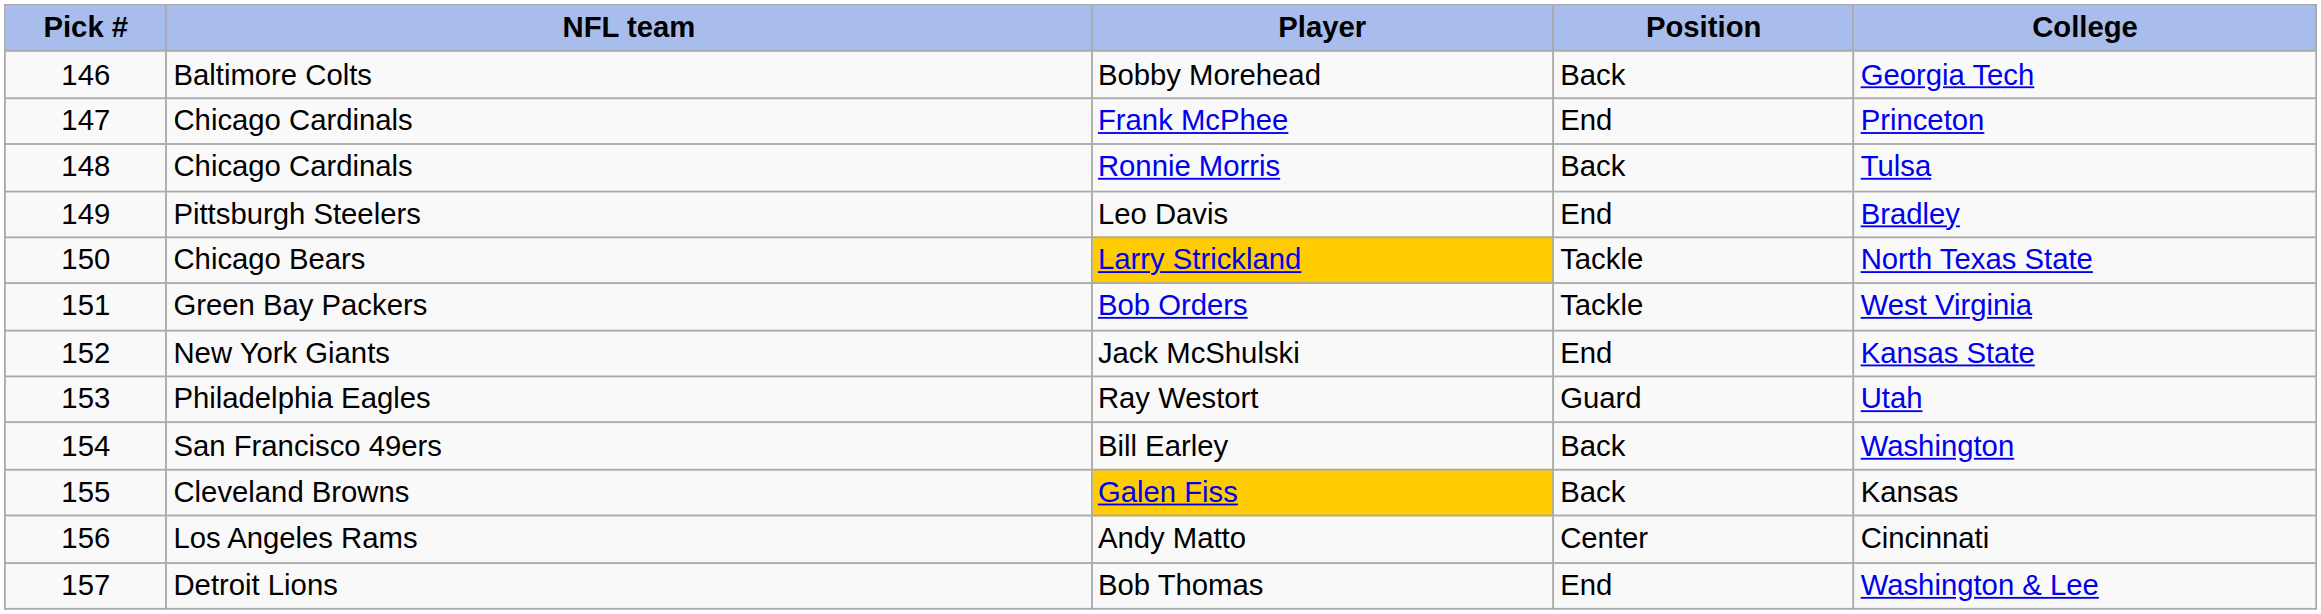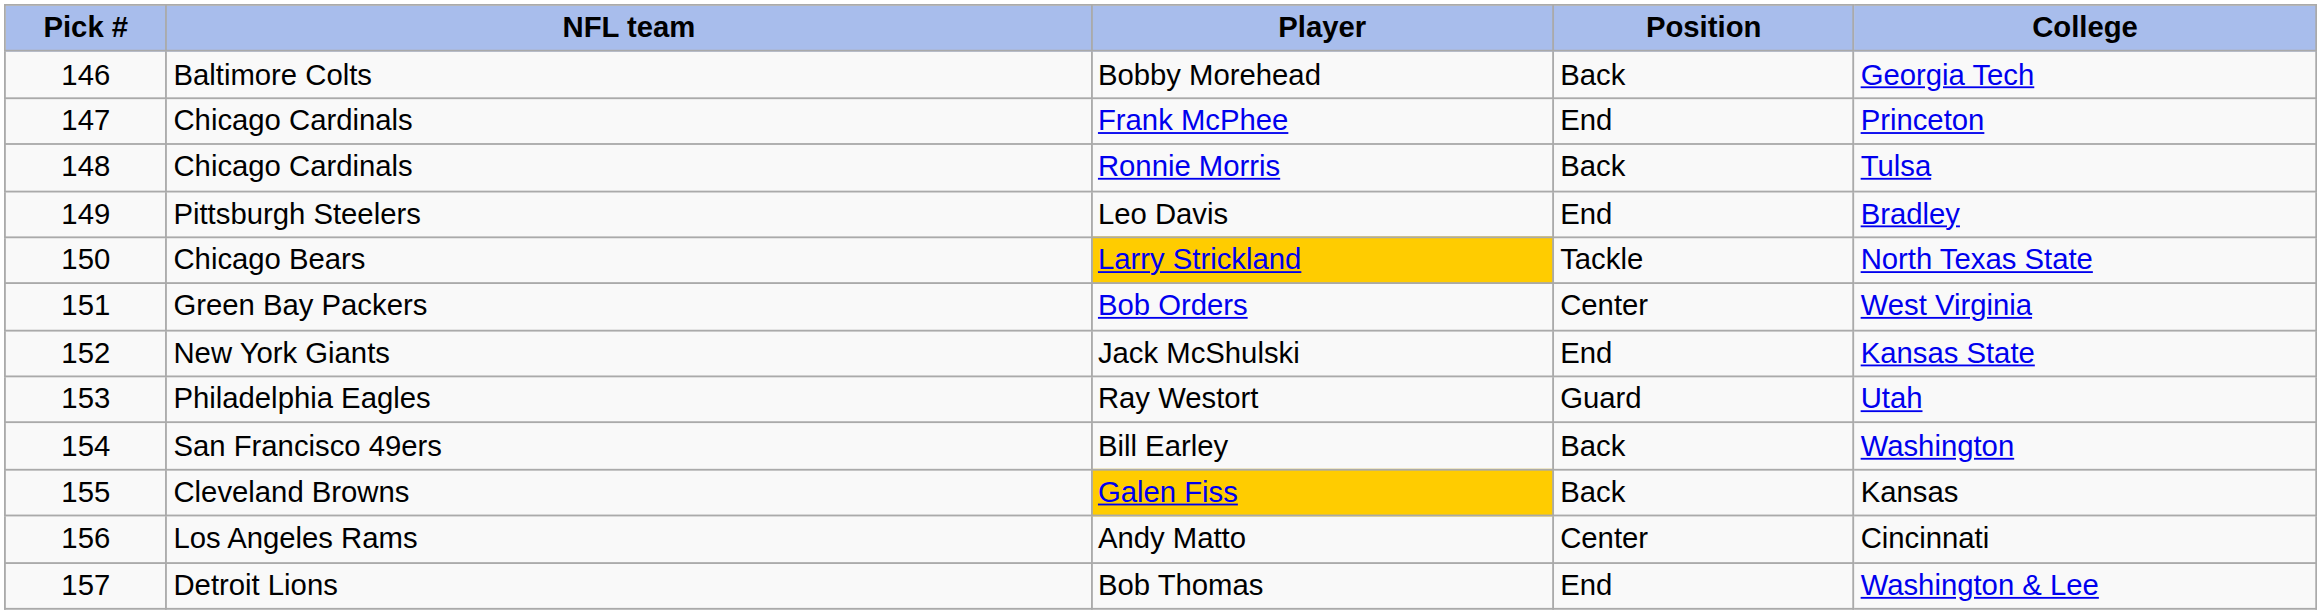 <table class="wikitable sortable sortable" style="width: 100%">
 <tr>
 <th style="background:#a8bdec; width:7%;">Pick #</th>
 <th style="width:40%; background:#a8bdec;">NFL team</th>
 <th style="width:20%; background:#a8bdec;">Player</th>
 <th style="width:13%; background:#a8bdec;">Position</th>
 <th style="background:#A8BDEC;">College</th>
 </tr>
 <tr>
 <td align=center>146</td>
 <td>Baltimore Colts</td>
 <td>Bobby Morehead</td>
 <td>Back</td>
 <td><a href='#'>Georgia Tech</a></td>
 </tr>
 <tr>
 <td align=center>147</td>
 <td>Chicago Cardinals</td>
 <td><a href='#'>Frank McPhee</a></td>
 <td>End</td>
 <td><a href='#'>Princeton</a></td>
 </tr>
 <tr>
 <td align=center>148</td>
 <td>Chicago Cardinals</td>
 <td><a href='#'>Ronnie Morris</a></td>
 <td>Back</td>
 <td><a href='#'>Tulsa</a></td>
 </tr>
 <tr>
 <td align=center>149</td>
 <td>Pittsburgh Steelers</td>
 <td>Leo Davis</td>
 <td>End</td>
 <td><a href='#'>Bradley</a></td>
 </tr>
 <tr>
 <td align=center>150</td>
 <td>Chicago Bears</td>
 <td bgcolor="#FFCC00"><a href='#'>Larry Strickland</a></td>
 <td>Tackle</td>
 <td><a href='#'>North Texas State</a></td>
 </tr>
 <tr>
 <td align=center>151</td>
 <td>Green Bay Packers</td>
 <td><a href='#'>Bob Orders</a></td>
-<td>Tackle</td>
+<td>Center</td>
 <td><a href='#'>West Virginia</a></td>
 </tr>
 <tr>
 <td align=center>152</td>
 <td>New York Giants</td>
 <td>Jack McShulski</td>
 <td>End</td>
 <td><a href='#'>Kansas State</a></td>
 </tr>
 <tr>
 <td align=center>153</td>
 <td>Philadelphia Eagles</td>
 <td>Ray Westort</td>
 <td>Guard</td>
 <td><a href='#'>Utah</a></td>
 </tr>
 <tr>
 <td align=center>154</td>
 <td>San Francisco 49ers</td>
 <td>Bill Earley</td>
 <td>Back</td>
 <td><a href='#'>Washington</a></td>
 </tr>
 <tr>
 <td align=center>155</td>
 <td>Cleveland Browns</td>
 <td bgcolor="#FFCC00"><a href='#'>Galen Fiss</a></td>
 <td>Back</td>
 <td>Kansas</td>
 </tr>
 <tr>
 <td align=center>156</td>
 <td>Los Angeles Rams</td>
 <td>Andy Matto</td>
 <td>Center</td>
 <td>Cincinnati</td>
 </tr>
 <tr>
 <td align=center>157</td>
 <td>Detroit Lions</td>
 <td>Bob Thomas</td>
 <td>End</td>
 <td><a href='#'>Washington & Lee</a></td>
 </tr>
 </table>
